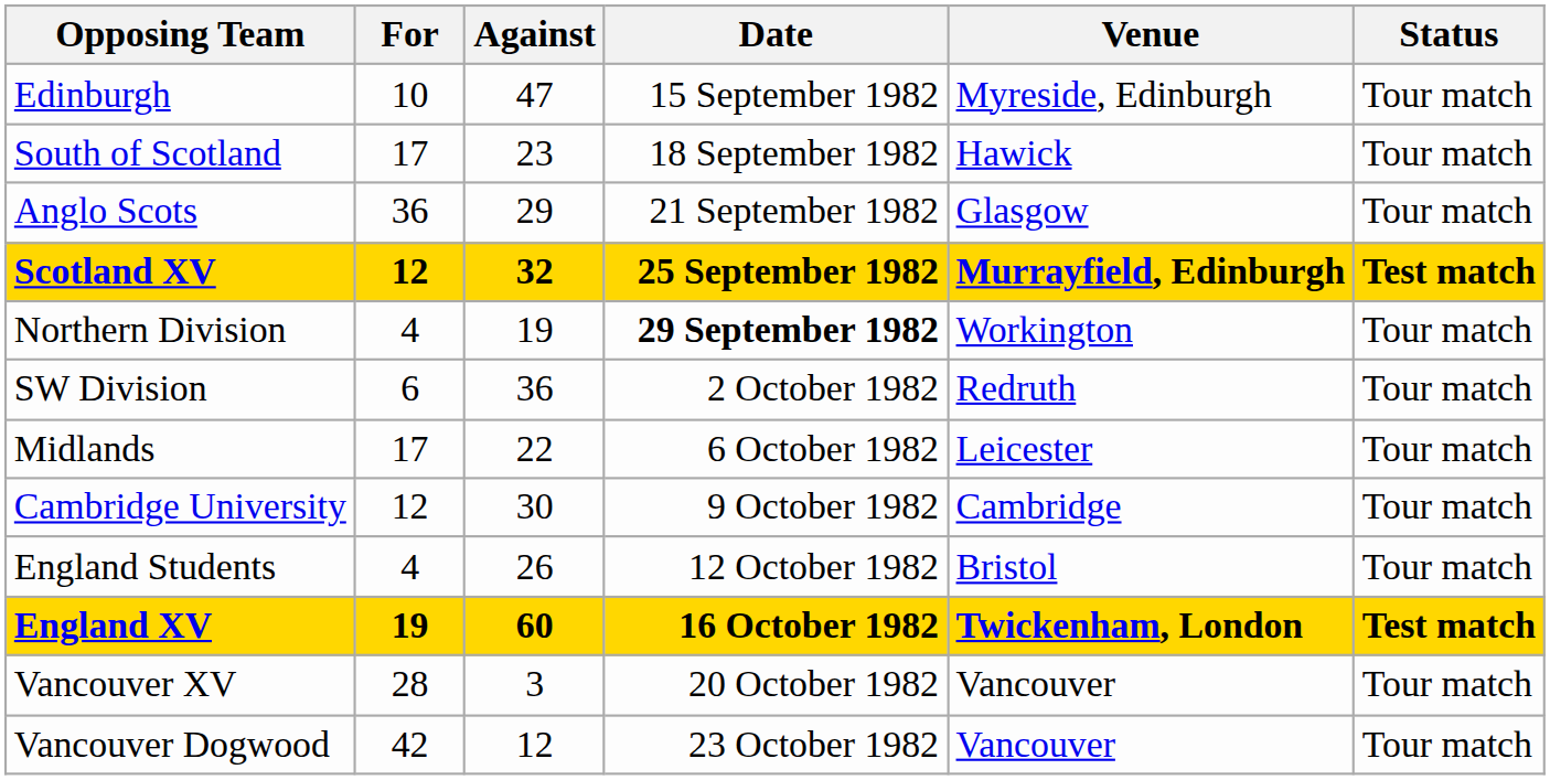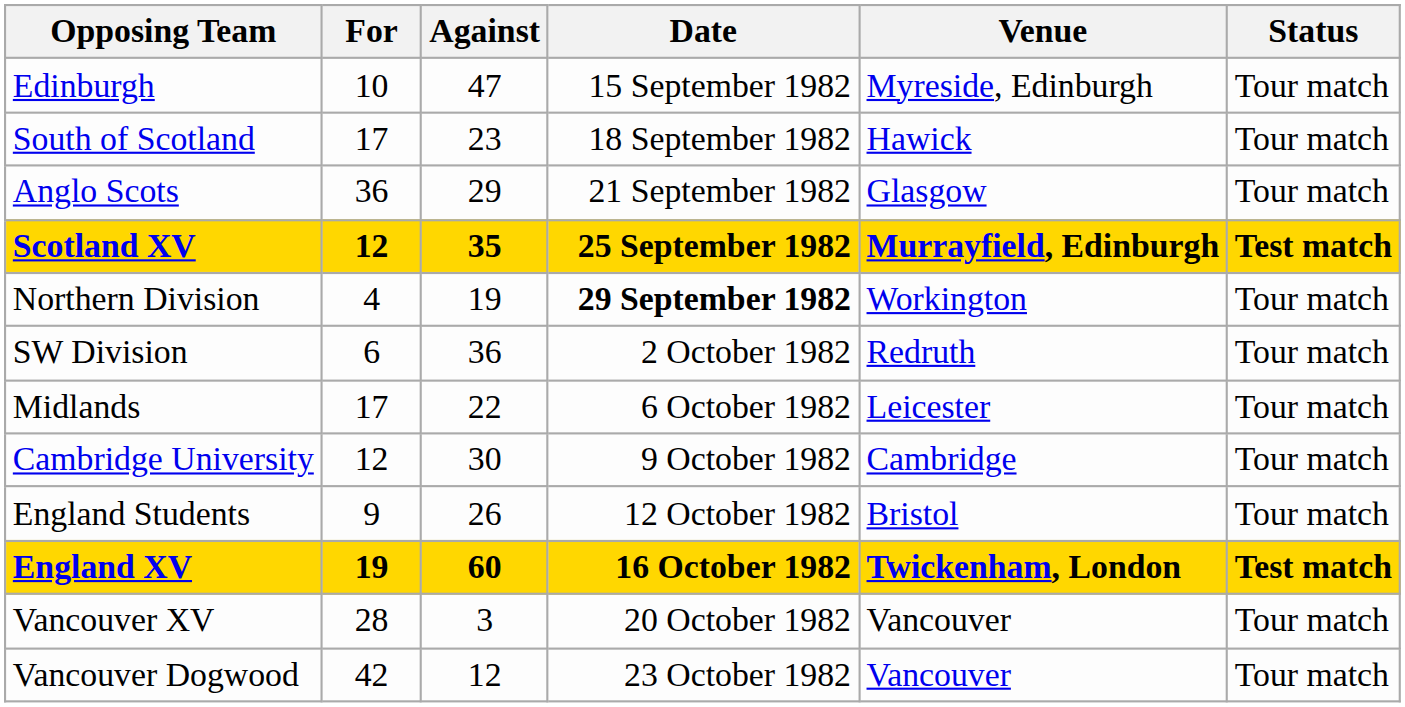 <table class=wikitable>
 <tr>
 <th>Opposing Team</th>
 <th>For</th>
 <th>Against</th>
 <th>Date</th>
 <th>Venue</th>
 <th>Status</th>
 </tr>
 <tr bgcolor=#fdfdfd>
 <td><a href='#'>Edinburgh</a></td>
 <td align=center width=40>10</td>
 <td align=center width=40>47</td>
 <td width=140 align=right>15 September 1982</td>
 <td><a href='#'>Myreside</a>, Edinburgh</td>
 <td>Tour match</td>
 </tr>
 <tr bgcolor=#fdfdfd>
 <td><a href='#'>South of Scotland</a></td>
 <td align=center width=40>17</td>
 <td align=center width=40>23</td>
 <td width=140 align=right>18 September 1982</td>
 <td><a href='#'>Hawick</a></td>
 <td>Tour match</td>
 </tr>
 <tr bgcolor=#fdfdfd>
 <td><a href='#'>Anglo Scots</a></td>
 <td align=center width=40>36</td>
 <td align=center width=40>29</td>
 <td width=140 align=right>21 September 1982</td>
 <td><a href='#'>Glasgow</a></td>
 <td>Tour match</td>
 </tr>
 <tr bgcolor=gold>
 <td><strong><a href='#'>Scotland XV</a></strong></td>
 <td align=center width=40><strong>12</strong></td>
-<td align=center width=40><strong>32</strong></td>
+<td align=center width=40><strong>35</strong></td>
 <td width=140 align=right><strong>25 September 1982</strong></td>
 <td><strong><a href='#'>Murrayfield</a>, Edinburgh</strong></td>
 <td><strong>Test match</strong></td>
 </tr>
 <tr bgcolor=#fdfdfd>
 <td>Northern Division</td>
 <td align=center width=40>4</td>
 <td align=center width=40>19</td>
 <td width=140 align=right><strong>29 September 1982</strong></td>
 <td><a href='#'>Workington</a></td>
 <td>Tour match</td>
 </tr>
 <tr bgcolor=#fdfdfd>
 <td>SW Division</td>
 <td align=center width=40>6</td>
 <td align=center width=40>36</td>
 <td width=140 align=right>2 October 1982</td>
 <td><a href='#'>Redruth</a></td>
 <td>Tour match</td>
 </tr>
 <tr bgcolor=#fdfdfd>
 <td>Midlands</td>
 <td align=center width=40>17</td>
 <td align=center width=40>22</td>
 <td width=140 align=right>6 October 1982</td>
 <td><a href='#'>Leicester</a></td>
 <td>Tour match</td>
 </tr>
 <tr bgcolor=#fdfdfd>
 <td><a href='#'>Cambridge University</a></td>
 <td align=center width=40>12</td>
 <td align=center width=40>30</td>
 <td width=140 align=right>9 October 1982</td>
 <td><a href='#'>Cambridge</a></td>
 <td>Tour match</td>
 </tr>
 <tr bgcolor=#fdfdfd>
 <td>England Students</td>
-<td align=center width=40>4</td>
+<td align=center width=40>9</td>
 <td align=center width=40>26</td>
 <td width=140 align=right>12 October 1982</td>
 <td><a href='#'>Bristol</a></td>
 <td>Tour match</td>
 </tr>
 <tr bgcolor=gold>
 <td><strong><a href='#'>England XV</a></strong></td>
 <td align=center width=40><strong>19</strong></td>
 <td align=center width=40><strong>60</strong></td>
 <td width=140 align=right><strong>16 October 1982</strong></td>
 <td><strong><a href='#'>Twickenham</a>, London</strong></td>
 <td><strong>Test match</strong></td>
 </tr>
 <tr bgcolor=#fdfdfd>
 <td>Vancouver XV</td>
 <td align=center width=40>28</td>
 <td align=center width=40>3</td>
 <td width=140 align=right>20 October 1982</td>
 <td>Vancouver</td>
 <td>Tour match</td>
 </tr>
 <tr bgcolor=#fdfdfd>
 <td>Vancouver Dogwood</td>
 <td align=center width=40>42</td>
 <td align=center width=40>12</td>
 <td width=140 align=right>23 October 1982</td>
 <td><a href='#'>Vancouver</a></td>
 <td>Tour match</td>
 </tr>
 </table>
